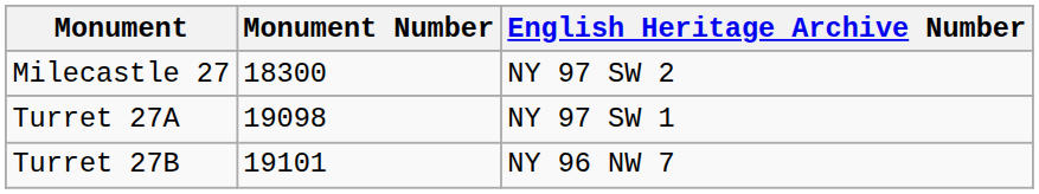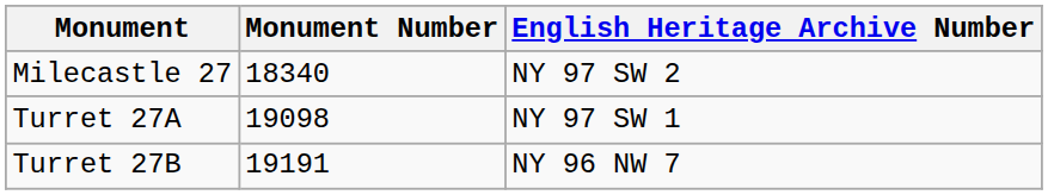 <table class="wikitable">
 <tr>
 <th>Monument</th>
 <th>Monument Number</th>
 <th><a href='#'>English Heritage Archive</a> Number</th>
 </tr>
 <tr>
 <td>Milecastle 27</td>
-<td>18300</td>
+<td>18340</td>
 <td>NY 97 SW 2</td>
 </tr>
 <tr>
 <td>Turret 27A</td>
 <td>19098</td>
 <td>NY 97 SW 1</td>
 </tr>
 <tr>
 <td>Turret 27B</td>
-<td>19101</td>
+<td>19191</td>
 <td>NY 96 NW 7</td>
 </tr>
 </table>
